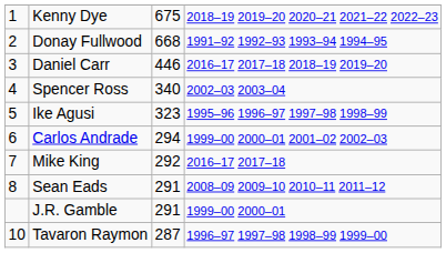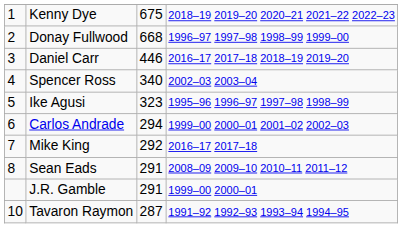 <table class="wikitable">
 <tr>
 </tr>
 <tr>
 <td>1</td>
 <td>Kenny Dye</td>
 <td>675</td>
 <td style="font-size:80%;"><a href='#'>2018–19</a> <a href='#'>2019–20</a> <a href='#'>2020–21</a> <a href='#'>2021–22</a> <a href='#'>2022–23</a></td>
 </tr>
 <tr>
 <td>2</td>
 <td>Donay Fullwood</td>
 <td>668</td>
-<td style="font-size:80%;"><a href='#'>1991–92</a> <a href='#'>1992–93</a> <a href='#'>1993–94</a> <a href='#'>1994–95</a></td>
+<td style="font-size:80%;"><a href='#'>1996–97</a> <a href='#'>1997–98</a> <a href='#'>1998–99</a> <a href='#'>1999–00</a></td>
 </tr>
 <tr>
 <td>3</td>
 <td>Daniel Carr</td>
 <td>446</td>
 <td style="font-size:80%;"><a href='#'>2016–17</a> <a href='#'>2017–18</a> <a href='#'>2018–19</a> <a href='#'>2019–20</a></td>
 </tr>
 <tr>
 <td>4</td>
 <td>Spencer Ross</td>
 <td>340</td>
 <td style="font-size:80%;"><a href='#'>2002–03</a> <a href='#'>2003–04</a></td>
 </tr>
 <tr>
 <td>5</td>
 <td>Ike Agusi</td>
 <td>323</td>
 <td style="font-size:80%;"><a href='#'>1995–96</a> <a href='#'>1996–97</a> <a href='#'>1997–98</a> <a href='#'>1998–99</a></td>
 </tr>
 <tr>
 <td>6</td>
 <td><a href='#'>Carlos Andrade</a></td>
 <td>294</td>
 <td style="font-size:80%;"><a href='#'>1999–00</a> <a href='#'>2000–01</a> <a href='#'>2001–02</a> <a href='#'>2002–03</a></td>
 </tr>
 <tr>
 <td>7</td>
 <td>Mike King</td>
 <td>292</td>
 <td style="font-size:80%;"><a href='#'>2016–17</a> <a href='#'>2017–18</a></td>
 </tr>
 <tr>
 <td>8</td>
 <td>Sean Eads</td>
 <td>291</td>
 <td style="font-size:80%;"><a href='#'>2008–09</a> <a href='#'>2009–10</a> <a href='#'>2010–11</a> <a href='#'>2011–12</a></td>
 </tr>
 <tr>
 <td></td>
 <td>J.R. Gamble</td>
 <td>291</td>
 <td style="font-size:80%;"><a href='#'>1999–00</a> <a href='#'>2000–01</a></td>
 </tr>
 <tr>
 <td>10</td>
 <td>Tavaron Raymon</td>
 <td>287</td>
-<td style="font-size:80%;"><a href='#'>1996–97</a> <a href='#'>1997–98</a> <a href='#'>1998–99</a> <a href='#'>1999–00</a></td>
+<td style="font-size:80%;"><a href='#'>1991–92</a> <a href='#'>1992–93</a> <a href='#'>1993–94</a> <a href='#'>1994–95</a></td>
 </tr>
 </table>
